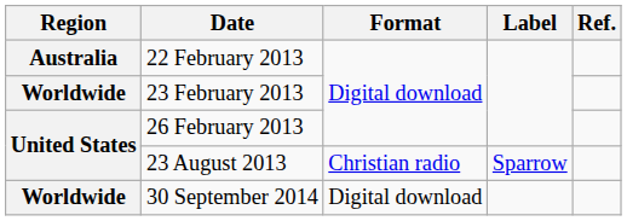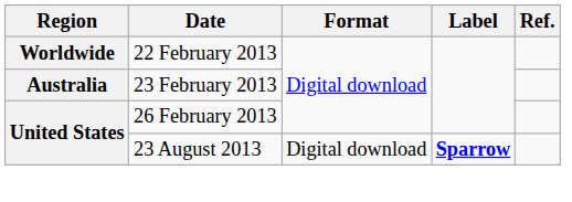 <table class="wikitable plainrowheaders">
 <tr>
 <th scope="col">Region</th>
 <th scope="col">Date</th>
 <th scope="col">Format</th>
 <th scope="col">Label</th>
 <th scope="col">Ref.</th>
 </tr>
 <tr>
-<th scope="row">Australia</th>
+<th scope="row">Worldwide</th>
 <td>22 February 2013</td>
 <td rowspan="3"><a href='#'>Digital download</a></td>
 <td rowspan="3"></td>
 <td></td>
 </tr>
 <tr>
-<th scope="row">Worldwide</th>
+<th scope="row">Australia</th>
 <td>23 February 2013</td>
 <td></td>
 </tr>
 <tr>
 <th scope="row" rowspan="2">United States</th>
 <td>26 February 2013</td>
 <td></td>
 </tr>
 <tr>
 <td>23 August 2013</td>
-<td><a href='#'>Christian radio</a></td>
-<td><a href='#'>Sparrow</a></td>
-<td></td>
-</tr>
-<tr>
-<th scope="row">Worldwide</th>
-<td>30 September 2014</td>
 <td>Digital download<br></td>
-<td></td>
+<td><strong><a href='#'>Sparrow</a></strong></td>
 <td></td>
 </tr>
 </table>
